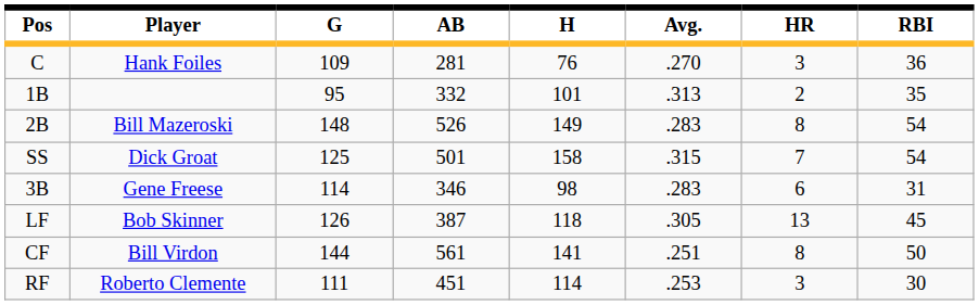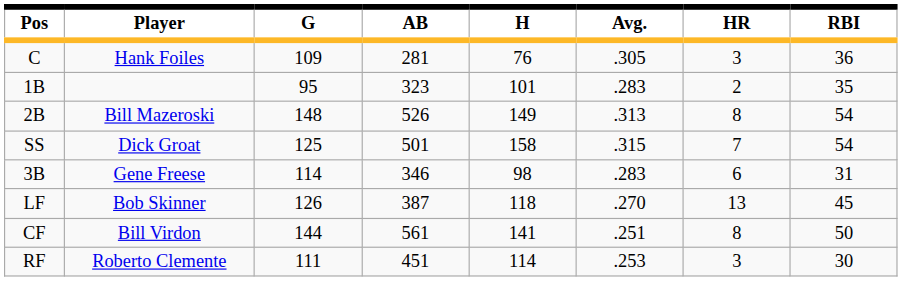 <table class="wikitable sortable">
 <tr>
 <th style="background:#FFFFFF; border-top:#000000 5px solid; border-bottom:#FDB827 5px solid;" width="5%">Pos</th>
 <th style="background:#FFFFFF; border-top:#000000 5px solid; border-bottom:#FDB827 5px solid;" width="16%">Player</th>
 <th style="background:#FFFFFF; border-top:#000000 5px solid; border-bottom:#FDB827 5px solid;" width="9%">G</th>
 <th style="background:#FFFFFF; border-top:#000000 5px solid; border-bottom:#FDB827 5px solid;" width="9%">AB</th>
 <th style="background:#FFFFFF; border-top:#000000 5px solid; border-bottom:#FDB827 5px solid;" width="9%">H</th>
 <th style="background:#FFFFFF; border-top:#000000 5px solid; border-bottom:#FDB827 5px solid;" width="9%">Avg.</th>
 <th style="background:#FFFFFF; border-top:#000000 5px solid; border-bottom:#FDB827 5px solid;" width="9%">HR</th>
 <th style="background:#FFFFFF; border-top:#000000 5px solid; border-bottom:#FDB827 5px solid;" width="9%">RBI</th>
 </tr>
 <tr align="center">
 <td>C</td>
 <td><a href='#'>Hank Foiles</a></td>
 <td>109</td>
 <td>281</td>
 <td>76</td>
-<td>.270</td>
+<td>.305</td>
 <td>3</td>
 <td>36</td>
 </tr>
 <tr align="center">
 <td>1B</td>
 <td></td>
 <td>95</td>
-<td>332</td>
+<td>323</td>
 <td>101</td>
-<td>.313</td>
+<td>.283</td>
 <td>2</td>
 <td>35</td>
 </tr>
 <tr align="center">
 <td>2B</td>
 <td><a href='#'>Bill Mazeroski</a></td>
 <td>148</td>
 <td>526</td>
 <td>149</td>
-<td>.283</td>
+<td>.313</td>
 <td>8</td>
 <td>54</td>
 </tr>
 <tr align="center">
 <td>SS</td>
 <td><a href='#'>Dick Groat</a></td>
 <td>125</td>
 <td>501</td>
 <td>158</td>
 <td>.315</td>
 <td>7</td>
 <td>54</td>
 </tr>
 <tr align="center">
 <td>3B</td>
 <td><a href='#'>Gene Freese</a></td>
 <td>114</td>
 <td>346</td>
 <td>98</td>
 <td>.283</td>
 <td>6</td>
 <td>31</td>
 </tr>
 <tr align="center">
 <td>LF</td>
 <td><a href='#'>Bob Skinner</a></td>
 <td>126</td>
 <td>387</td>
 <td>118</td>
-<td>.305</td>
+<td>.270</td>
 <td>13</td>
 <td>45</td>
 </tr>
 <tr align="center">
 <td>CF</td>
 <td><a href='#'>Bill Virdon</a></td>
 <td>144</td>
 <td>561</td>
 <td>141</td>
 <td>.251</td>
 <td>8</td>
 <td>50</td>
 </tr>
 <tr align="center">
 <td>RF</td>
 <td><a href='#'>Roberto Clemente</a></td>
 <td>111</td>
 <td>451</td>
 <td>114</td>
 <td>.253</td>
 <td>3</td>
 <td>30</td>
 </tr>
 </table>
